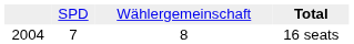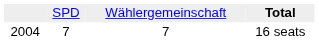 <table border="0" cellpadding="2" cellspacing="0" width="60%">
 <tr bgcolor="#eeeeee" align="center">
 <td></td>
 <td><a href='#'>SPD</a></td>
 <td><a href='#'>Wählergemeinschaft</a></td>
 <td><strong>Total</strong></td>
 </tr>
 <tr align="center">
 <td>2004</td>
 <td>7</td>
-<td>8</td>
+<td>7</td>
 <td>16 seats</td>
 </tr>
 </table>
